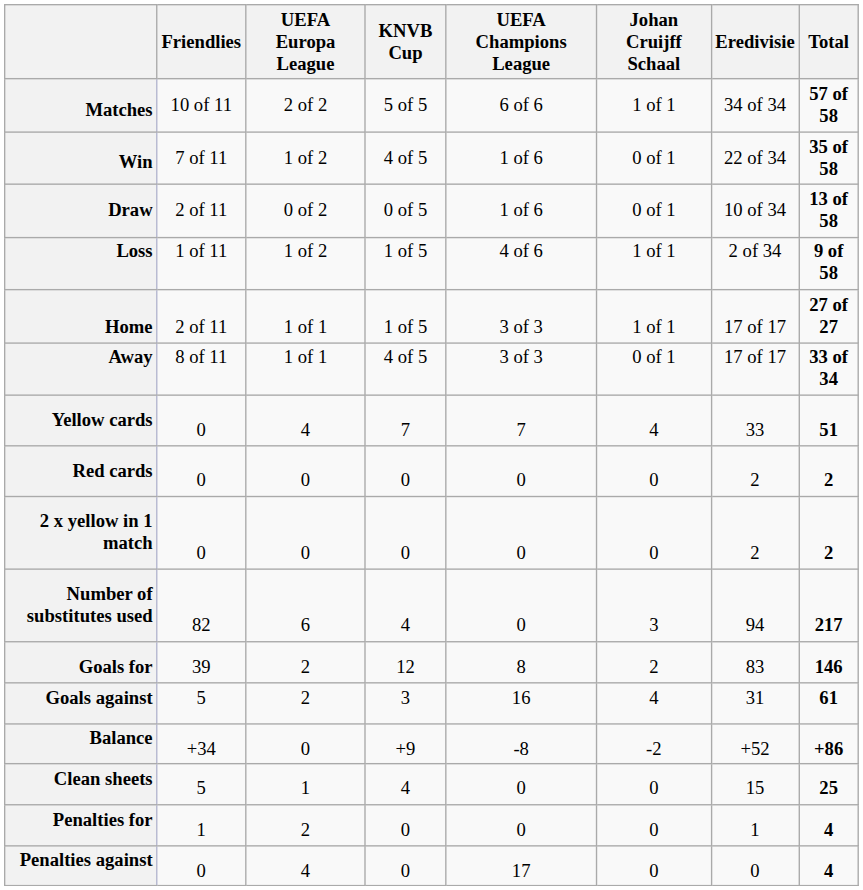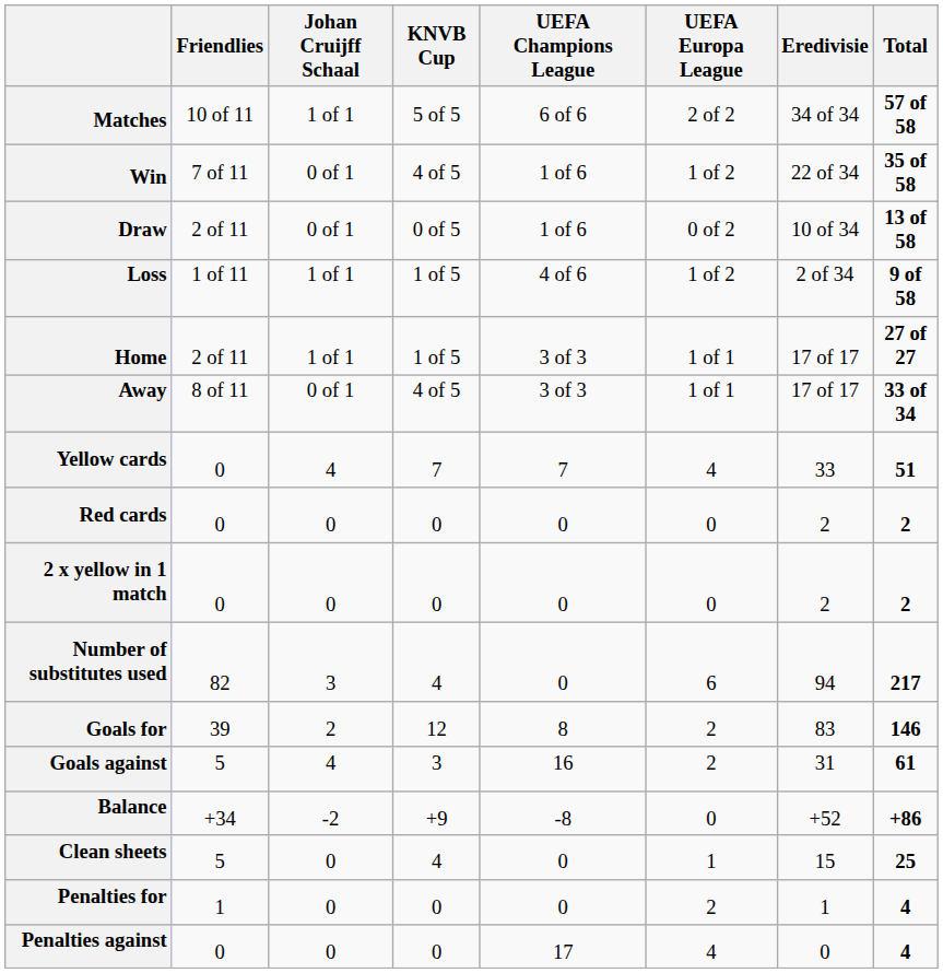 <table class="wikitable" style="width:100%; font-size:85%;">
 <tr>
 <th></th>
 <th>Friendlies</th>
-<th>UEFA Europa League</th>
+<th>Johan Cruijff Schaal</th>
 <th>KNVB Cup</th>
 <th>UEFA Champions League</th>
-<th>Johan Cruijff Schaal</th>
+<th>UEFA Europa League</th>
 <th>Eredivisie</th>
 <th>Total</th>
 </tr>
 <tr>
 <th style="border-right:1px solid #B5B7CF;text-align:right;padding-top:10px;">Matches</th>
 <td align=center>10 of 11</td>
-<td align=center>2 of 2</td>
+<td align=center>1 of 1</td>
 <td align=center>5 of 5</td>
 <td align=center>6 of 6</td>
-<td align=center>1 of 1</td>
+<td align=center>2 of 2</td>
 <td align=center>34 of 34</td>
 <td align=center><strong>57 of 58</strong></td>
 </tr>
 <tr style="font-size:100%;">
 <th style="border-right:1px solid #B5B7CF;text-align:right;padding-top:10px;">Win</th>
 <td align=center>7 of 11</td>
-<td align=center>1 of 2</td>
+<td align=center>0 of 1</td>
 <td align=center>4 of 5</td>
 <td align=center>1 of 6</td>
-<td align=center>0 of 1</td>
+<td align=center>1 of 2</td>
 <td align=center>22 of 34</td>
 <td align=center><strong>35 of 58</strong></td>
 </tr>
 <tr style="font-size:100%;">
 <th style="border-right:1px solid #B5B7CF;text-align:right;">Draw</th>
 <td align=center>2 of 11</td>
-<td align=center>0 of 2</td>
+<td align=center>0 of 1</td>
 <td align=center>0 of 5</td>
 <td align=center>1 of 6</td>
-<td align=center>0 of 1</td>
+<td align=center>0 of 2</td>
 <td align=center>10 of 34</td>
 <td align=center><strong>13 of 58</strong></td>
 </tr>
 <tr style="font-size:100%;" valign="top">
 <th style="border-right:1px solid #B5B7CF;text-align:right;padding-bottom:10px;">Loss</th>
 <td align=center>1 of 11</td>
-<td align=center>1 of 2</td>
+<td align=center>1 of 1</td>
 <td align=center>1 of 5</td>
 <td align=center>4 of 6</td>
-<td align=center>1 of 1</td>
+<td align=center>1 of 2</td>
 <td align=center>2 of 34</td>
 <td align=center><strong>9 of 58</strong></td>
 </tr>
 <tr style="font-size:100%;" valign="bottom">
 <th style="border-right:1px solid #B5B7CF;text-align:right;padding-top:10px;">Home</th>
 <td align=center>2 of 11</td>
 <td align=center>1 of 1</td>
 <td align=center>1 of 5</td>
 <td align=center>3 of 3</td>
 <td align=center>1 of 1</td>
 <td align=center>17 of 17</td>
 <td align=center><strong>27 of 27</strong></td>
 </tr>
 <tr style="font-size:100%;" valign="top">
 <th style="border-right:1px solid #B5B7CF;text-align:right;padding-bottom:10px;">Away</th>
 <td align=center>8 of 11</td>
-<td align=center>1 of 1</td>
+<td align=center>0 of 1</td>
 <td align=center>4 of 5</td>
 <td align=center>3 of 3</td>
-<td align=center>0 of 1</td>
+<td align=center>1 of 1</td>
 <td align=center>17 of 17</td>
 <td align=center><strong>33 of 34</strong></td>
 </tr>
 <tr style="font-size:100%;" valign="bottom">
 <th style="border-right:1px solid #B5B7CF;text-align:right;padding-top:10px;padding-bottom:10px;">Yellow cards </th>
 <td align=center>0</td>
 <td align=center>4</td>
 <td align=center>7</td>
 <td align=center>7</td>
 <td align=center>4</td>
 <td align=center>33</td>
 <td align=center><strong>51</strong></td>
 </tr>
 <tr style="font-size:100%;" valign="bottom">
 <th style="border-right:1px solid #B5B7CF;text-align:right;padding-top:10px;padding-bottom:10px;">Red cards </th>
 <td align=center>0</td>
 <td align=center>0</td>
 <td align=center>0</td>
 <td align=center>0</td>
 <td align=center>0</td>
 <td align=center>2</td>
 <td align=center><strong>2</strong></td>
 </tr>
 <tr style="font-size:100%;" valign="bottom">
 <th style="border-right:1px solid #B5B7CF;text-align:right;padding-top:10px;padding-bottom:10px;">2 x yellow in 1 match </th>
 <td align=center>0</td>
 <td align=center>0</td>
 <td align=center>0</td>
 <td align=center>0</td>
 <td align=center>0</td>
 <td align=center>2</td>
 <td align=center><strong>2</strong></td>
 </tr>
 <tr style="font-size:100%;" valign="bottom">
 <th style="border-right:1px solid #B5B7CF;text-align:right;padding-top:10px;padding-bottom:10px;">Number of substitutes used </th>
 <td align=center>82</td>
-<td align=center>6</td>
+<td align=center>3</td>
 <td align=center>4</td>
 <td align=center>0</td>
-<td align=center>3</td>
+<td align=center>6</td>
 <td align=center>94</td>
 <td align=center><strong>217</strong></td>
 </tr>
 <tr style="font-size:100%;" valign="bottom">
 <th style="border-right:1px solid #B5B7CF;text-align:right;padding-top:10px;">Goals for </th>
 <td align=center>39</td>
 <td align=center>2</td>
 <td align=center>12</td>
 <td align=center>8</td>
 <td align=center>2</td>
 <td align=center>83</td>
 <td align=center><strong>146</strong></td>
 </tr>
 <tr style="font-size:100%;" valign="top">
 <th style="border-right:1px solid #B5B7CF;text-align:right;padding-bottom:10px;">Goals against </th>
 <td align=center>5</td>
-<td align=center>2</td>
+<td align=center>4</td>
 <td align=center>3</td>
 <td align=center>16</td>
-<td align=center>4</td>
+<td align=center>2</td>
 <td align=center>31</td>
 <td align=center><strong>61</strong></td>
 </tr>
 <tr style="font-size:100%;" valign="bottom">
 <th style="border-right:1px solid #B5B7CF;text-align:right;padding-bottom:10px;">Balance </th>
 <td align=center>+34</td>
-<td align=center>0</td>
+<td align=center>-2</td>
 <td align=center>+9</td>
 <td align=center>-8</td>
-<td align=center>-2</td>
+<td align=center>0</td>
 <td align=center>+52</td>
 <td align=center><strong>+86</strong></td>
 </tr>
 <tr style="font-size:100%;" valign="bottom">
 <th style="border-right:1px solid #B5B7CF;text-align:right;padding-bottom:10px;">Clean sheets </th>
 <td align=center>5</td>
-<td align=center>1</td>
+<td align=center>0</td>
 <td align=center>4</td>
 <td align=center>0</td>
-<td align=center>0</td>
+<td align=center>1</td>
 <td align=center>15</td>
 <td align=center><strong>25</strong></td>
 </tr>
 <tr style="font-size:100%;" valign="bottom">
 <th style="border-right:1px solid #B5B7CF;text-align:right;padding-bottom:10px;">Penalties for </th>
 <td align=center>1</td>
-<td align=center>2</td>
 <td align=center>0</td>
 <td align=center>0</td>
 <td align=center>0</td>
+<td align=center>2</td>
 <td align=center>1</td>
 <td align=center><strong>4</strong></td>
 </tr>
 <tr style="font-size:100%;" valign="bottom">
 <th style="border-right:1px solid #B5B7CF;text-align:right;padding-bottom:10px;">Penalties against </th>
 <td align=center>0</td>
-<td align=center>4</td>
+<td align=center>0</td>
 <td align=center>0</td>
 <td align=center>17</td>
-<td align=center>0</td>
+<td align=center>4</td>
 <td align=center>0</td>
 <td align=center><strong>4</strong></td>
 </tr>
 </table>
